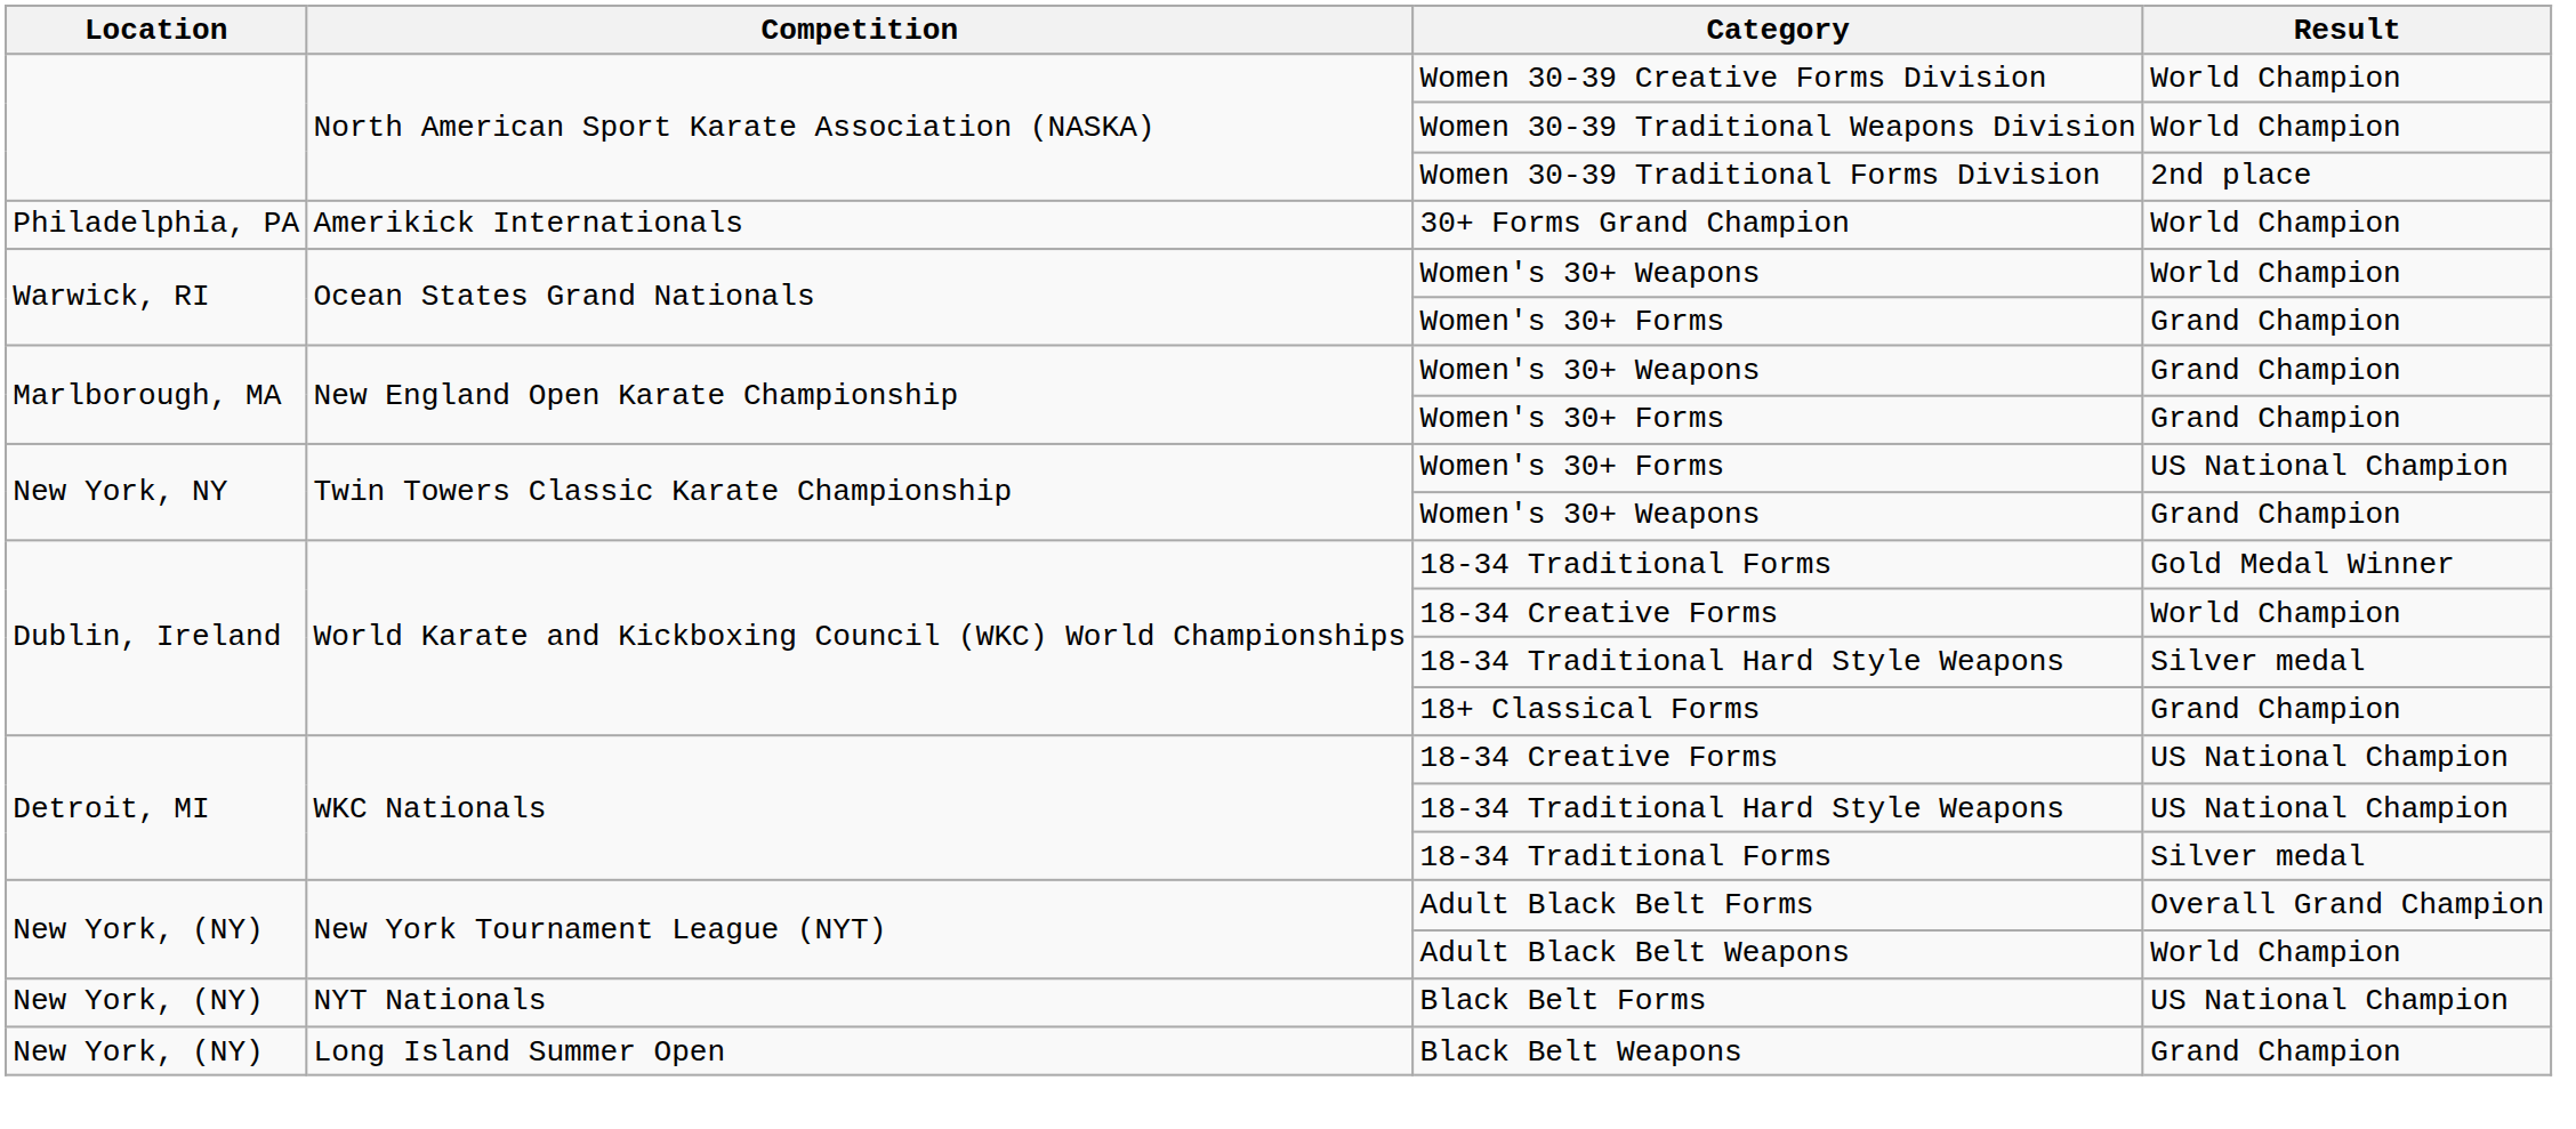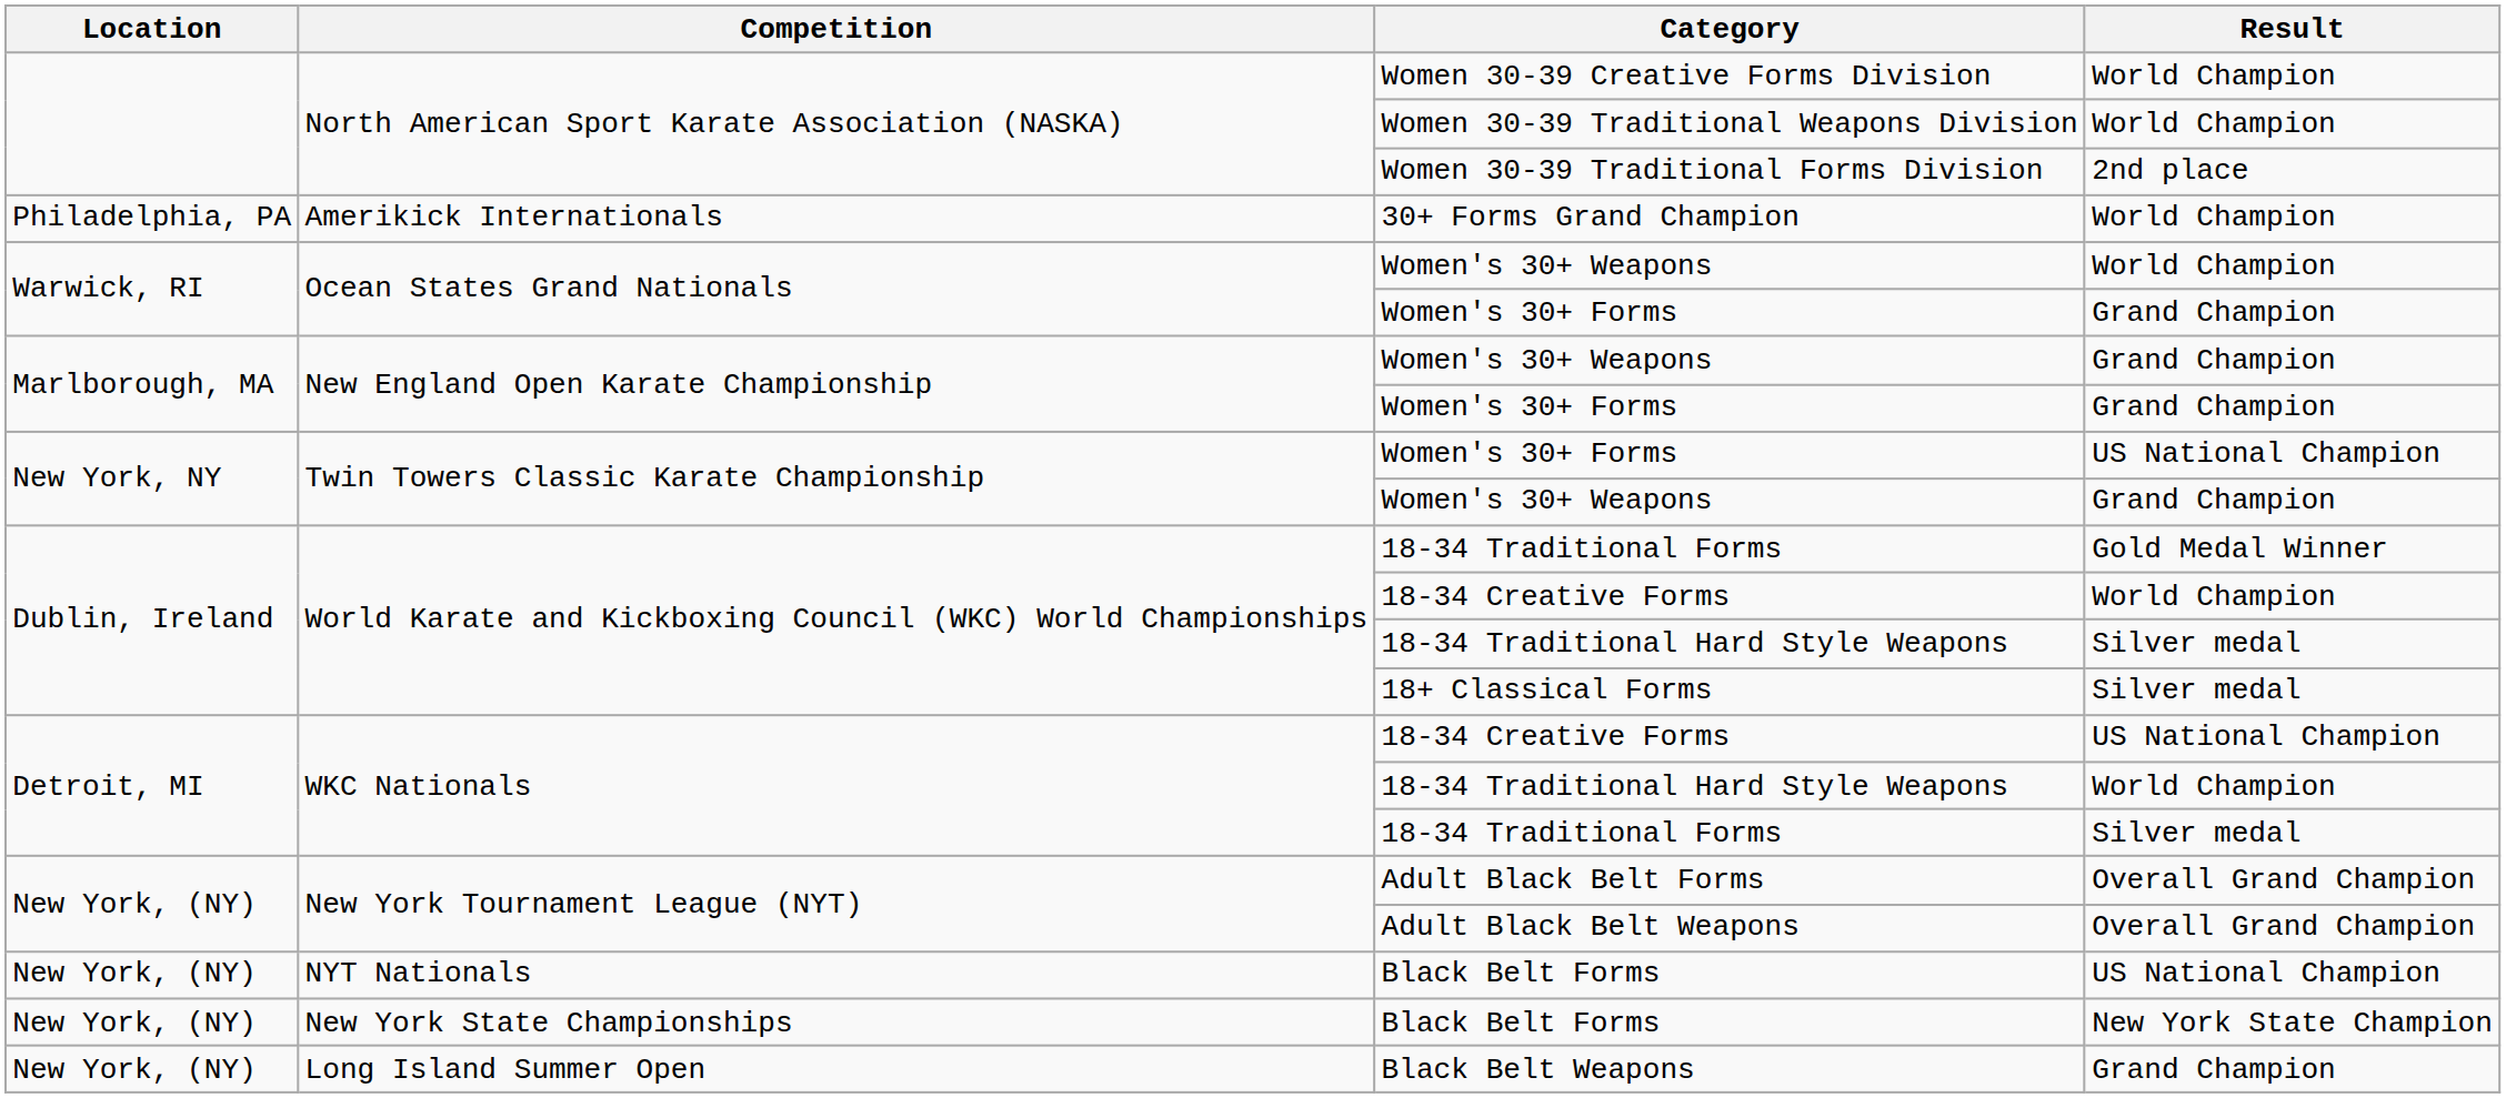 <table class="wikitable sortable">
 <tr>
 <th>Location</th>
 <th>Competition</th>
 <th>Category</th>
 <th>Result</th>
 </tr>
 <tr>
 <td rowspan="3"></td>
 <td rowspan="3">North American Sport Karate Association (NASKA)</td>
 <td>Women 30-39 Creative Forms Division</td>
 <td>World Champion</td>
 </tr>
 <tr>
 <td>Women 30-39 Traditional Weapons Division</td>
 <td>World Champion</td>
 </tr>
 <tr>
 <td>Women 30-39 Traditional Forms Division</td>
 <td>2nd place</td>
 </tr>
 <tr>
 <td>Philadelphia, PA</td>
 <td>Amerikick Internationals</td>
 <td>30+ Forms Grand Champion</td>
 <td>World Champion</td>
 </tr>
 <tr>
 <td rowspan="2">Warwick, RI</td>
 <td rowspan="2">Ocean States Grand Nationals</td>
 <td>Women's 30+ Weapons</td>
 <td>World Champion</td>
 </tr>
 <tr>
 <td>Women's 30+ Forms</td>
 <td>Grand Champion</td>
 </tr>
 <tr>
 <td rowspan="2">Marlborough, MA</td>
 <td rowspan="2">New England Open Karate Championship</td>
 <td>Women's 30+ Weapons</td>
 <td>Grand Champion</td>
 </tr>
 <tr>
 <td>Women's 30+ Forms</td>
 <td>Grand Champion</td>
 </tr>
 <tr>
 <td rowspan="2">New York, NY</td>
 <td rowspan="2">Twin Towers Classic Karate Championship</td>
 <td>Women's 30+ Forms</td>
 <td>US National Champion</td>
 </tr>
 <tr>
 <td>Women's 30+ Weapons</td>
 <td>Grand Champion</td>
 </tr>
 <tr>
 <td rowspan="4">Dublin, Ireland</td>
 <td rowspan="4">World Karate and Kickboxing Council (WKC) World Championships</td>
 <td>18-34 Traditional Forms</td>
 <td>Gold Medal Winner</td>
 </tr>
 <tr>
 <td>18-34 Creative Forms</td>
 <td>World Champion</td>
 </tr>
 <tr>
 <td>18-34 Traditional Hard Style Weapons</td>
 <td>Silver medal</td>
 </tr>
 <tr>
 <td>18+ Classical Forms</td>
-<td>Grand Champion</td>
+<td>Silver medal</td>
 </tr>
 <tr>
 <td rowspan="3">Detroit, MI</td>
 <td rowspan="3">WKC Nationals</td>
 <td>18-34 Creative Forms</td>
 <td>US National Champion</td>
 </tr>
 <tr>
 <td>18-34 Traditional Hard Style Weapons</td>
-<td>US National Champion</td>
+<td>World Champion</td>
 </tr>
 <tr>
 <td>18-34 Traditional Forms</td>
 <td>Silver medal</td>
 </tr>
 <tr>
 <td rowspan="2">New York, (NY)</td>
 <td rowspan="2">New York Tournament League (NYT)</td>
 <td>Adult Black Belt Forms</td>
 <td>Overall Grand Champion</td>
 </tr>
 <tr>
 <td>Adult Black Belt Weapons</td>
-<td>World Champion</td>
+<td>Overall Grand Champion</td>
 </tr>
 <tr>
 <td>New York, (NY)</td>
 <td>NYT Nationals</td>
 <td>Black Belt Forms</td>
 <td>US National Champion</td>
 </tr>
 <tr>
 <td>New York, (NY)</td>
+<td>New York State Championships</td>
+<td>Black Belt Forms</td>
+<td>New York State Champion</td>
+</tr>
+<tr>
+<td>New York, (NY)</td>
 <td>Long Island Summer Open</td>
 <td>Black Belt Weapons</td>
 <td>Grand Champion</td>
 </tr>
 </table>
